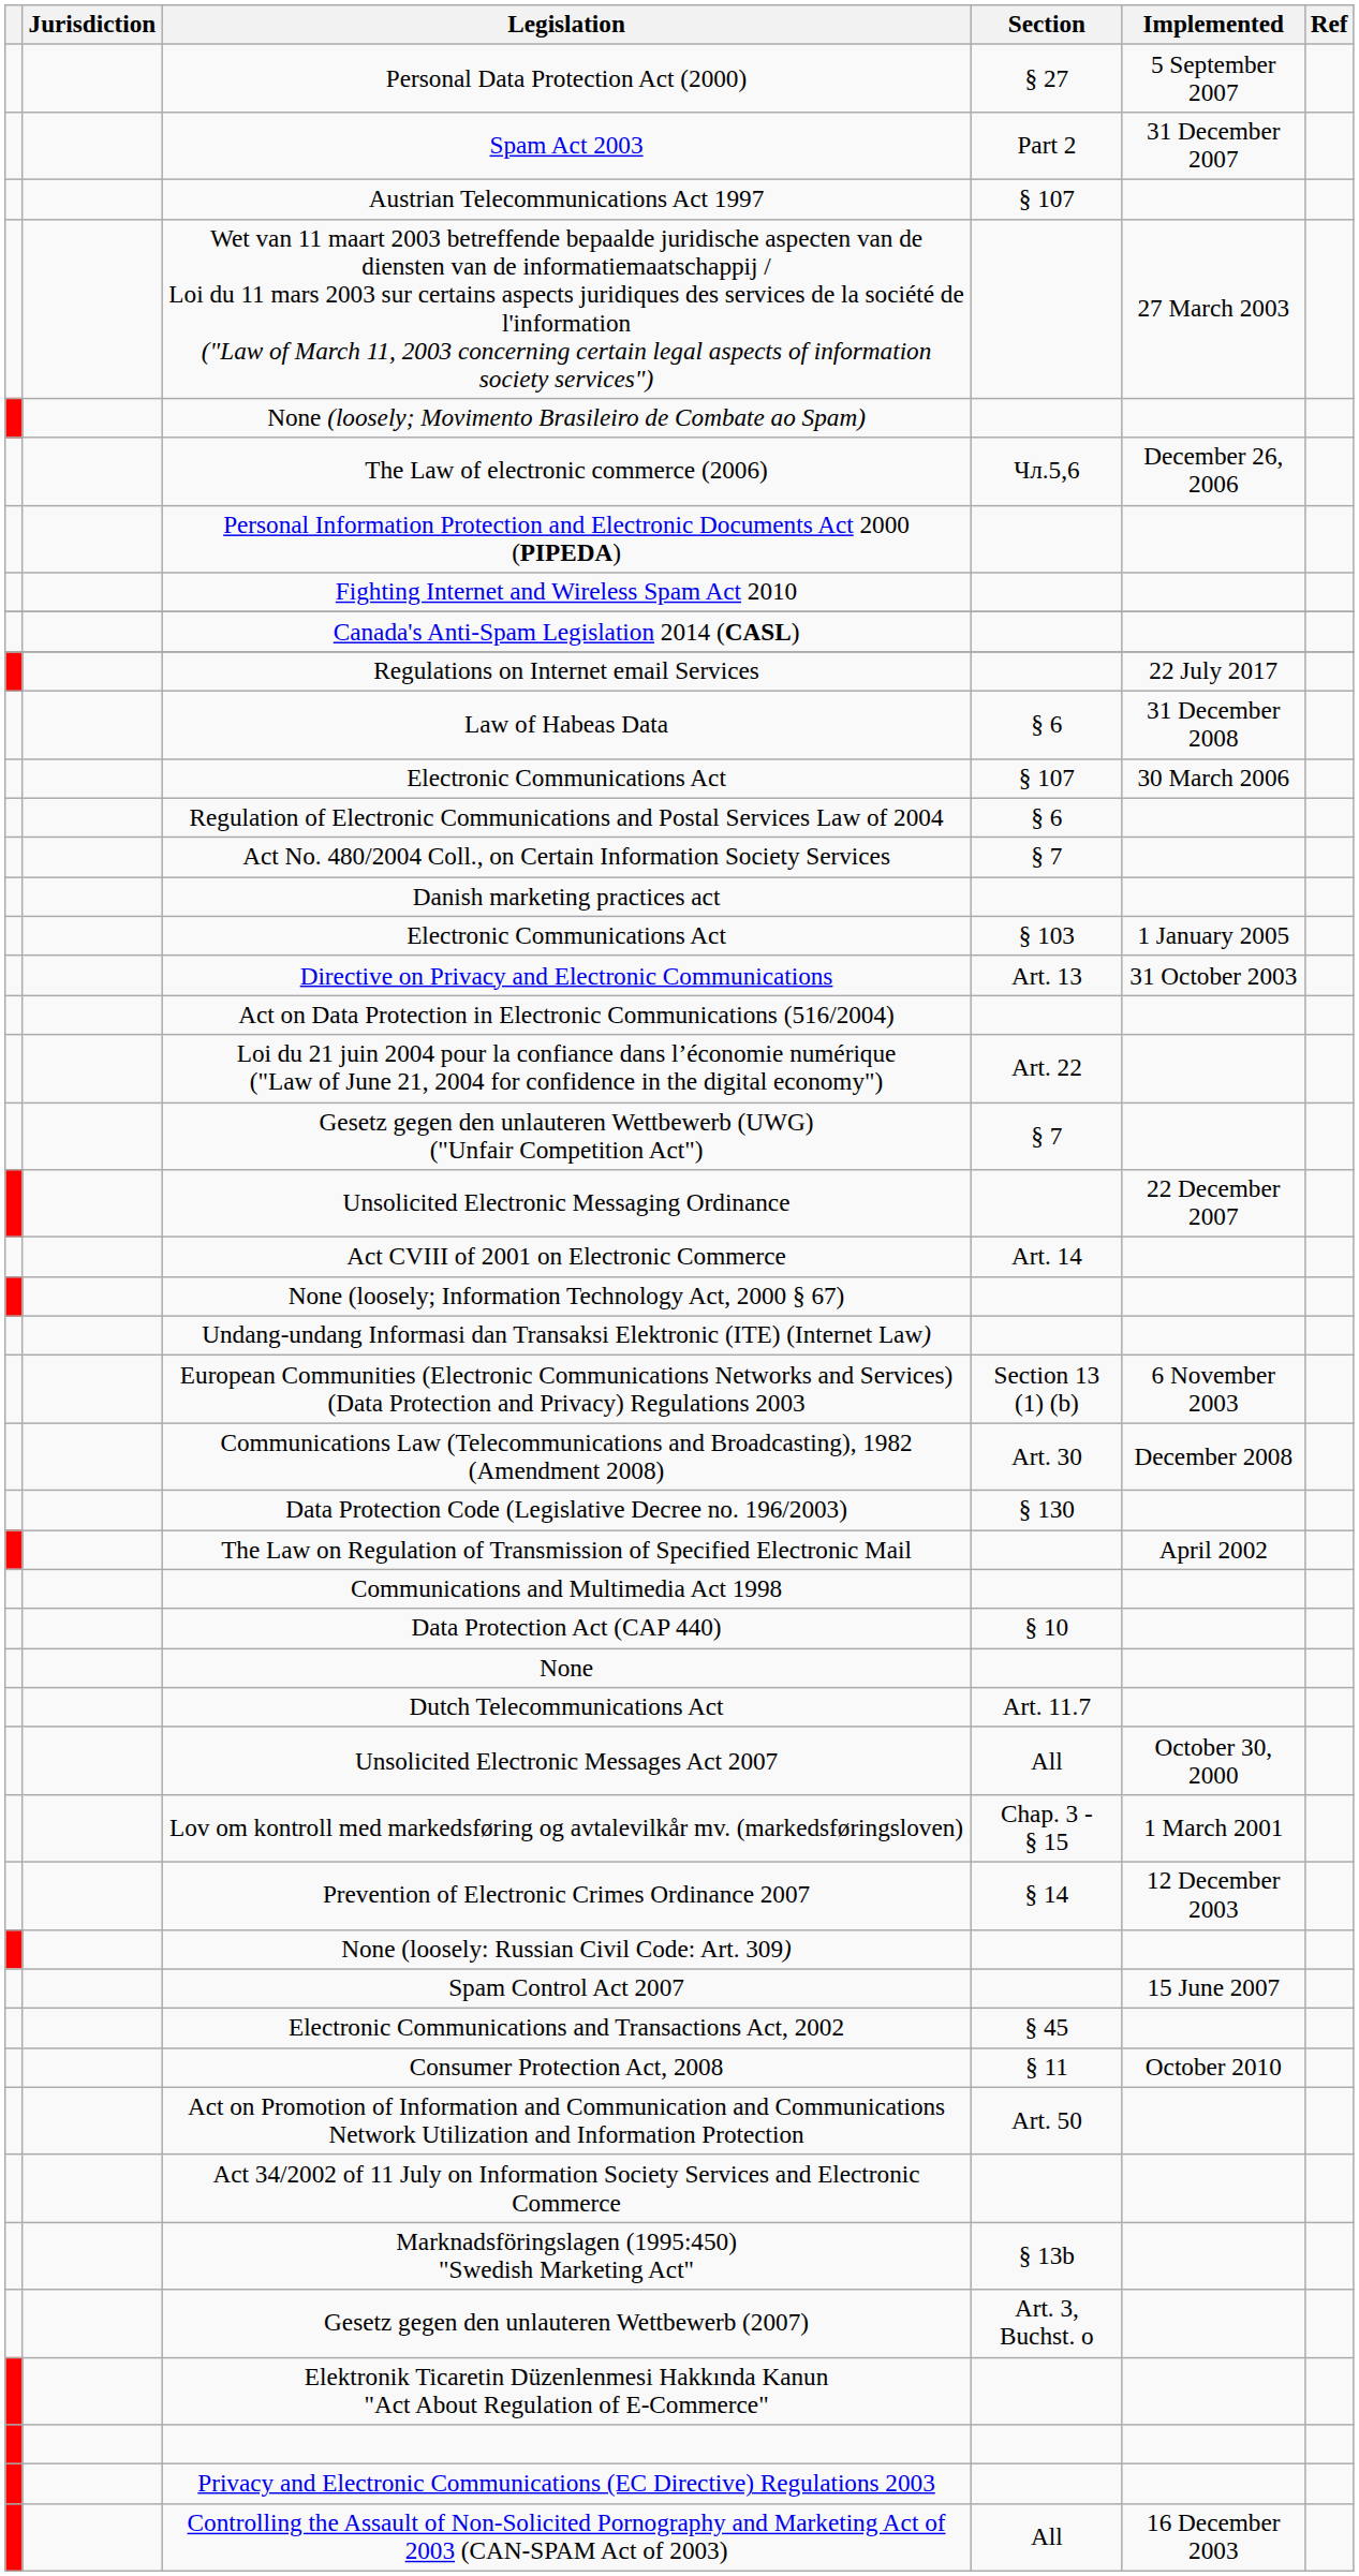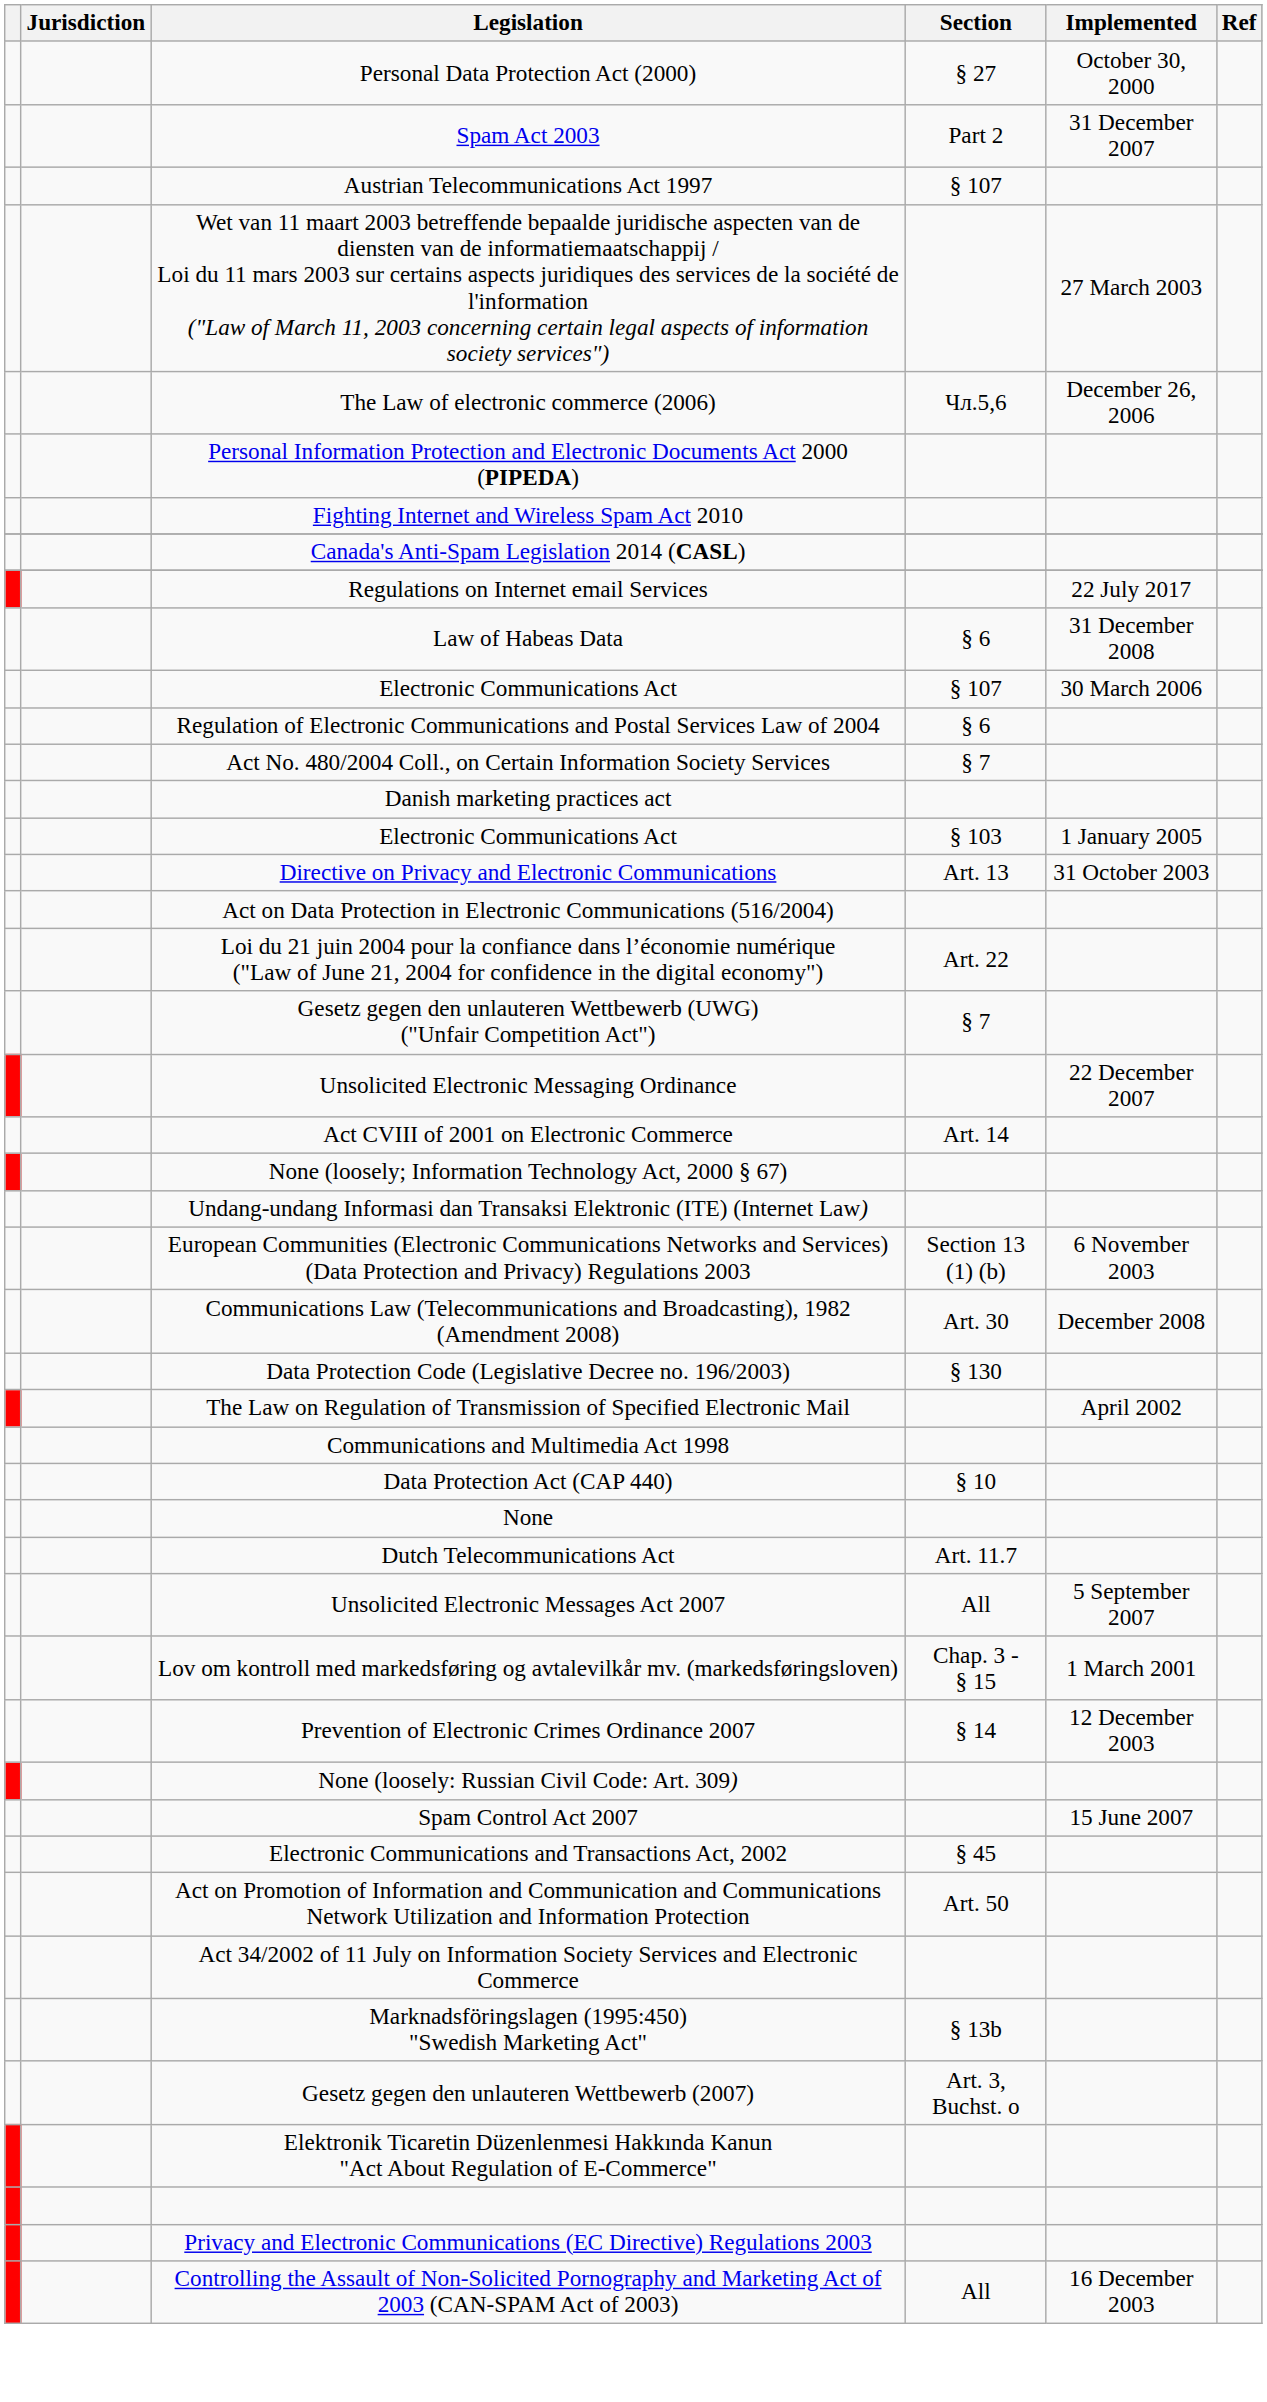 <table class="wikitable sortable" style="text-align:center">
 <tr>
 <th></th>
 <th style="text-align:left">Jurisdiction</th>
 <th>Legislation</th>
 <th class="unsortable">Section</th>
 <th class="unsortable">Implemented</th>
 <th class="unsortable">Ref</th>
 </tr>
 <tr>
 <td></td>
 <td style="text-align:left"></td>
 <td>Personal Data Protection Act (2000)</td>
 <td>§ 27</td>
-<td>5 September 2007</td>
+<td>October 30, 2000</td>
 <td></td>
 </tr>
 <tr>
 <td></td>
 <td style="text-align:left"></td>
 <td><a href='#'>Spam Act 2003</a></td>
 <td>Part 2</td>
 <td>31 December 2007</td>
 <td></td>
 </tr>
 <tr>
 <td></td>
 <td style="text-align:left"></td>
 <td>Austrian Telecommunications Act 1997</td>
 <td>§ 107</td>
 <td></td>
 <td></td>
 </tr>
 <tr>
 <td></td>
 <td style="text-align:left"></td>
 <td>Wet van 11 maart 2003 betreffende bepaalde juridische aspecten van de diensten van de informatiemaatschappij / <br>Loi du 11 mars 2003 sur certains aspects juridiques des services de la société de l'information<br><em>("Law of March 11, 2003 concerning certain legal aspects of information society services")</em></td>
 <td></td>
 <td>27 March 2003</td>
-<td></td>
-</tr>
-<tr>
-<td style="background:red"> </td>
-<td style="text-align:left"></td>
-<td>None <em>(loosely; Movimento Brasileiro de Combate ao Spam)</td>
-<td></td>
-<td></td>
 <td></td>
 </tr>
 <tr>
 <td></td>
 <td style="text-align:left"></td>
 <td>The Law of electronic commerce (2006)</td>
 <td>Чл.5,6</td>
 <td>December 26, 2006</td>
 <td></td>
 </tr>
 <tr>
 <td></td>
 <td style="text-align:left"></td>
 <td><a href='#'>Personal Information Protection and Electronic Documents Act</a> 2000 (<strong>PIPEDA</strong>)</td>
 <td></td>
 <td></td>
 <td></td>
 </tr>
 <tr>
 <td></td>
 <td style="text-align:left"></td>
 <td><a href='#'>Fighting Internet and Wireless Spam Act</a> 2010</td>
 <td></td>
 <td></td>
 <td></td>
 </tr>
 <tr>
 </tr>
 <tr>
 <td></td>
 <td style="text-align:left"></td>
 <td><a href='#'>Canada's Anti-Spam Legislation</a> 2014 (<strong>CASL</strong>)</td>
 <td></td>
 <td></td>
 <td></td>
 </tr>
 <tr>
 </tr>
 <tr>
 <td style="background:red"> </td>
 <td style="text-align:left"></td>
 <td>Regulations on Internet email Services</td>
 <td></td>
 <td>22 July 2017</td>
 <td></td>
 </tr>
 <tr>
 <td></td>
 <td style="text-align:left"></td>
 <td>Law of Habeas Data</td>
 <td>§ 6</td>
 <td>31 December 2008</td>
 <td></td>
 </tr>
 <tr>
 <td></td>
 <td style="text-align:left"></td>
 <td>Electronic Communications Act</td>
 <td>§ 107</td>
 <td>30 March 2006</td>
 <td></td>
 </tr>
 <tr>
 <td></td>
 <td style="text-align:left"></td>
 <td>Regulation of Electronic Communications and Postal Services Law of 2004</td>
 <td>§ 6</td>
 <td></td>
 <td></td>
 </tr>
 <tr>
 <td></td>
 <td style="text-align:left"></td>
 <td>Act No. 480/2004 Coll., on Certain Information Society Services</td>
 <td>§ 7</td>
 <td></td>
 <td></td>
 </tr>
 <tr>
 <td></td>
 <td style="text-align:left"></td>
 <td>Danish marketing practices act</td>
 <td></td>
 <td></td>
 <td></td>
 </tr>
 <tr>
 <td></td>
 <td style="text-align:left"></td>
 <td>Electronic Communications Act</td>
 <td>§ 103</td>
 <td>1 January 2005</td>
 <td></td>
 </tr>
 <tr>
 <td></td>
 <td style="text-align:left"></td>
 <td><a href='#'>Directive on Privacy and Electronic Communications</a></td>
 <td>Art. 13</td>
 <td>31 October 2003</td>
 <td></td>
 </tr>
 <tr>
 <td></td>
 <td style="text-align:left"></td>
 <td>Act on Data Protection in Electronic Communications (516/2004)</td>
 <td></td>
 <td></td>
 <td></td>
 </tr>
 <tr>
 <td></td>
 <td style="text-align:left"></td>
 <td>Loi du 21 juin 2004 pour la confiance dans l’économie numérique <br></em>("Law of June 21, 2004 for confidence in the digital economy")<em></td>
 <td>Art. 22</td>
 <td></td>
 <td></td>
 </tr>
 <tr>
 <td></td>
 <td style="text-align:left"></td>
 <td>Gesetz gegen den unlauteren Wettbewerb (UWG)<br></em>("Unfair Competition Act")<em></td>
 <td>§ 7</td>
 <td></td>
 <td></td>
 </tr>
 <tr>
 <td style="background:red"> </td>
 <td style="text-align:left"></td>
 <td>Unsolicited Electronic Messaging Ordinance</td>
 <td></td>
 <td>22 December 2007</td>
 <td></td>
 </tr>
 <tr>
 <td></td>
 <td style="text-align:left"></td>
 <td>Act CVIII of 2001 on Electronic Commerce</td>
 <td>Art. 14</td>
 <td></td>
 <td></td>
 </tr>
 <tr>
 <td style="background:red"> </td>
 <td style="text-align:left"></td>
 <td>None </em>(loosely; Information Technology Act, 2000 § 67)<em></td>
 <td></td>
 <td></td>
 <td></td>
 </tr>
 <tr>
 <td></td>
 <td style="text-align:left"></td>
 <td>Undang-undang Informasi dan Transaksi Elektronic (ITE) (</em>Internet Law<em>)</td>
 <td></td>
 <td></td>
 <td></td>
 </tr>
 <tr>
 <td></td>
 <td style="text-align:left"></td>
 <td>European Communities (Electronic Communications Networks and Services) (Data Protection and Privacy) Regulations 2003</td>
 <td>Section 13 (1) (b)</td>
 <td>6 November 2003</td>
 <td></td>
 </tr>
 <tr>
 <td></td>
 <td style="text-align:left"></td>
 <td>Communications Law (Telecommunications and Broadcasting), 1982 (Amendment 2008)</td>
 <td>Art. 30</td>
 <td>December 2008</td>
 <td></td>
 </tr>
 <tr>
 <td></td>
 <td style="text-align:left"></td>
 <td>Data Protection Code (Legislative Decree no. 196/2003)</td>
 <td>§ 130</td>
 <td></td>
 <td></td>
 </tr>
 <tr>
 <td style="background:red"> </td>
 <td style="text-align:left"></td>
 <td>The Law on Regulation of Transmission of Specified Electronic Mail</td>
 <td></td>
 <td>April 2002</td>
 <td></td>
 </tr>
 <tr>
 <td></td>
 <td style="text-align:left"></td>
 <td>Communications and Multimedia Act 1998</td>
 <td></td>
 <td></td>
 <td></td>
 </tr>
 <tr>
 <td></td>
 <td style="text-align:left"></td>
 <td>Data Protection Act (CAP 440)</td>
 <td>§ 10</td>
 <td></td>
 <td></td>
 </tr>
 <tr>
 <td></td>
 <td style="text-align:left"></td>
 <td>None</td>
 <td></td>
 <td></td>
 <td></td>
 </tr>
 <tr>
 <td></td>
 <td style="text-align:left"></td>
 <td>Dutch Telecommunications Act</td>
 <td>Art. 11.7</td>
 <td></td>
 <td></td>
 </tr>
 <tr>
 <td></td>
 <td style="text-align:left"></td>
 <td>Unsolicited Electronic Messages Act 2007</td>
 <td>All</td>
-<td>October 30, 2000</td>
+<td>5 September 2007</td>
 <td></td>
 </tr>
 <tr>
 <td></td>
 <td style="text-align:left"></td>
 <td>Lov om kontroll med markedsføring og avtalevilkår mv. (markedsføringsloven)</td>
 <td>Chap. 3 - § 15</td>
 <td>1 March 2001</td>
 <td></td>
 </tr>
 <tr>
 <td></td>
 <td style="text-align:left"></td>
 <td>Prevention of Electronic Crimes Ordinance 2007</td>
 <td>§ 14</td>
 <td>12 December 2003</td>
 <td></td>
 </tr>
 <tr>
 <td style="background:red"> </td>
 <td style="text-align:left"></td>
 <td>None (</em>loosely: Russian Civil Code: Art. 309<em>)</td>
 <td></td>
 <td></td>
 <td></td>
 </tr>
 <tr>
 <td></td>
 <td style="text-align:left"></td>
 <td>Spam Control Act 2007</td>
 <td></td>
 <td>15 June 2007</td>
 <td></td>
 </tr>
 <tr>
 <td></td>
 <td style="text-align:left"></td>
 <td>Electronic Communications and Transactions Act, 2002</td>
 <td>§ 45</td>
 <td></td>
-<td></td>
-</tr>
-<tr>
-<td></td>
-<td style="text-align:left"></td>
-<td>Consumer Protection Act, 2008</td>
-<td>§ 11</td>
-<td>October 2010</td>
 <td></td>
 </tr>
 <tr>
 <td></td>
 <td style="text-align:left"></td>
 <td>Act on Promotion of Information and Communication and Communications Network Utilization and Information Protection</td>
 <td>Art. 50</td>
 <td></td>
 <td></td>
 </tr>
 <tr>
 <td></td>
 <td style="text-align:left"></td>
 <td>Act 34/2002 of 11 July on Information Society Services and Electronic Commerce</td>
 <td></td>
 <td></td>
 <td></td>
 </tr>
 <tr>
 <td></td>
 <td style="text-align:left"></td>
 <td>Marknadsföringslagen (1995:450)<br> </em>"Swedish Marketing Act"<em></td>
 <td>§ 13b</td>
 <td></td>
 <td></td>
 </tr>
 <tr>
 <td></td>
 <td style="text-align:left"></td>
 <td>Gesetz gegen den unlauteren Wettbewerb (2007)</td>
 <td>Art. 3, Buchst. o</td>
 <td></td>
 <td></td>
 </tr>
 <tr>
 <td style="background:red"> </td>
 <td style="text-align:left"></td>
 <td>Elektronik Ticaretin Düzenlenmesi Hakkında Kanun <br> </em>"Act About Regulation of E-Commerce"<em></td>
 <td></td>
 <td></td>
 <td></td>
 </tr>
 <tr>
 <td style="background:red"> </td>
 <td style="text-align:left"></td>
 <td> </td>
 <td></td>
 <td></td>
 <td></td>
 </tr>
 <tr>
 <td style="background:red"> </td>
 <td style="text-align:left"></td>
 <td><a href='#'>Privacy and Electronic Communications (EC Directive) Regulations 2003</a></td>
 <td></td>
 <td></td>
 <td></td>
 </tr>
 <tr>
 <td style="background:red"> </td>
 <td style="text-align:left"></td>
 <td><a href='#'>Controlling the Assault of Non-Solicited Pornography and Marketing Act of 2003</a> (CAN-SPAM Act of 2003)</td>
 <td>All</td>
 <td>16 December 2003</td>
 <td></td>
 </tr>
 </table>
